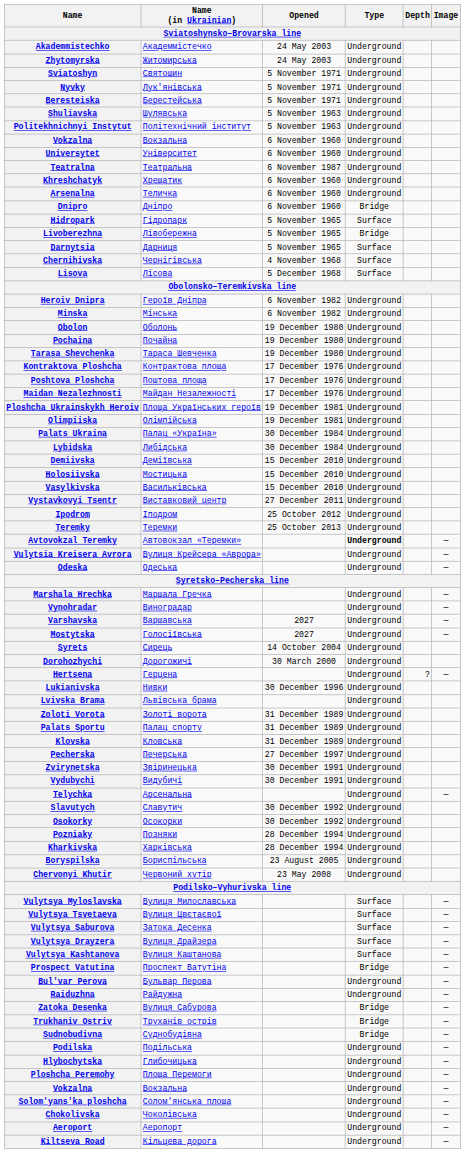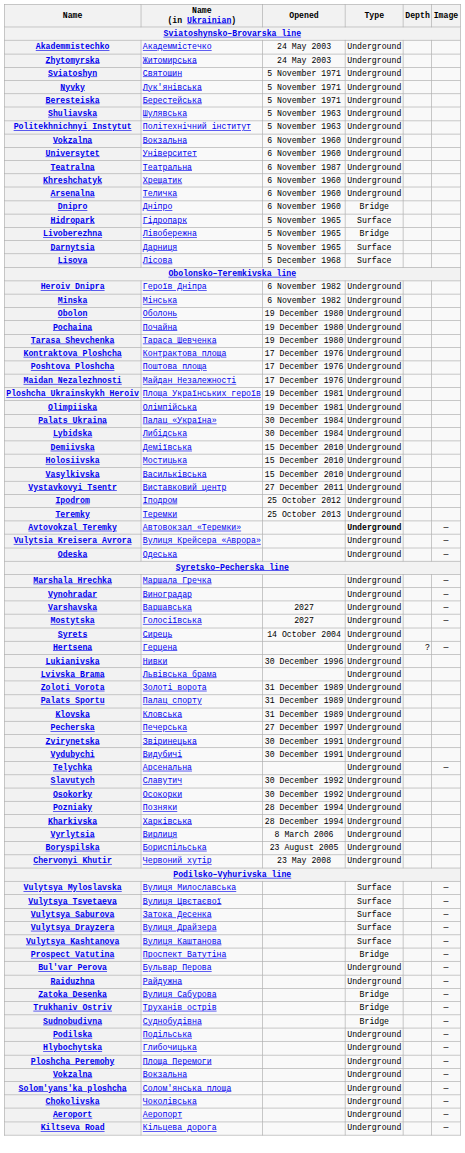 <table class="wikitable sortable" id="Table of rapid transit stations">
 <tr>
 <th scope="col">Name</th>
 <th scope="col">Name<br>(in <a href='#'>Ukrainian</a>)</th>
 <th scope="col">Opened</th>
 <th scope="col">Type</th>
 <th scope="col">Depth</th>
 <th scope="col">Image</th>
 </tr>
 <tr>
 <th colspan="6"> <a href='#'>Sviatoshynsko–Brovarska line</a></th>
 </tr>
 <tr>
 <th scope="row" align="left"><a href='#'>Akademmistechko</a></th>
 <td><a href='#'>Академмістечко</a></td>
 <td align=center>24 May 2003</td>
 <td align=center>Underground</td>
 <td align=right></td>
 <td align=center></td>
 </tr>
 <tr>
 <th scope="row" align="left"><a href='#'>Zhytomyrska</a></th>
 <td><a href='#'>Житомирська</a></td>
 <td align=center>24 May 2003</td>
 <td align=center>Underground</td>
 <td align=right></td>
 <td align=center></td>
 </tr>
 <tr>
 <th scope="row" align="left"><a href='#'>Sviatoshyn</a></th>
 <td><a href='#'>Святошин</a></td>
 <td align=center>5 November 1971</td>
 <td align=center>Underground</td>
 <td align=right></td>
 <td align=center></td>
 </tr>
 <tr>
 <th scope="row" align="left"><a href='#'>Nyvky</a></th>
 <td><a href='#'>Лук'янівська</a></td>
 <td align=center>5 November 1971</td>
 <td align=center>Underground</td>
 <td align=right></td>
 <td align=center></td>
 </tr>
 <tr>
 <th scope="row" align="left"><a href='#'>Beresteiska</a></th>
 <td><a href='#'>Берестейська</a></td>
 <td align=center>5 November 1971</td>
 <td align=center>Underground</td>
 <td align=right></td>
 <td align=center></td>
 </tr>
 <tr>
 <th scope="row" align="left"><a href='#'>Shuliavska</a></th>
 <td><a href='#'>Шулявська</a></td>
 <td align=center>5 November 1963</td>
 <td align=center>Underground</td>
 <td align=right></td>
 <td align=center></td>
 </tr>
 <tr>
 <th scope="row" align="left"><a href='#'>Politekhnichnyi Instytut</a></th>
 <td><a href='#'>Політехнічний інститут</a></td>
 <td align=center>5 November 1963</td>
 <td align=center>Underground</td>
 <td align=right></td>
 <td align=center></td>
 </tr>
 <tr>
 <th scope="row" align="left"><a href='#'>Vokzalna</a></th>
 <td><a href='#'>Вокзальна</a></td>
 <td align=center>6 November 1960</td>
 <td align=center>Underground</td>
 <td align=right></td>
 <td align=center></td>
 </tr>
 <tr>
 <th scope="row" align="left"><a href='#'>Universytet</a></th>
 <td><a href='#'>Університет</a></td>
 <td align=center>6 November 1960</td>
 <td align=center>Underground</td>
 <td align=right></td>
 <td align=center></td>
 </tr>
 <tr>
 <th scope="row" align="left"><a href='#'>Teatralna</a></th>
 <td><a href='#'>Театральна</a></td>
 <td align=center>6 November 1987</td>
 <td align=center>Underground</td>
 <td align=right></td>
 <td align=center></td>
 </tr>
 <tr>
 <th scope="row" align="left"><a href='#'>Khreshchatyk</a></th>
 <td><a href='#'>Хрещатик</a></td>
 <td align=center>6 November 1960</td>
 <td align=center>Underground</td>
 <td align=right></td>
 <td align=center></td>
 </tr>
 <tr>
 <th scope="row" align="left"><a href='#'>Arsenalna</a></th>
 <td><a href='#'>Теличка</a></td>
 <td align=center>6 November 1960</td>
 <td align=center>Underground</td>
 <td align=right></td>
 <td align=center></td>
 </tr>
 <tr>
 <th scope="row" align="left"><a href='#'>Dnipro</a></th>
 <td><a href='#'>Дніпро</a></td>
 <td align=center>6 November 1960</td>
 <td align=center>Bridge</td>
 <td align=right></td>
 <td align=center></td>
 </tr>
 <tr>
 <th scope="row" align="left"><a href='#'>Hidropark</a></th>
 <td><a href='#'>Гідропарк</a></td>
 <td align=center>5 November 1965</td>
 <td align=center>Surface</td>
 <td align=right></td>
 <td align=center></td>
 </tr>
 <tr>
 <th scope="row" align="left"><a href='#'>Livoberezhna</a></th>
 <td><a href='#'>Лівобережна</a></td>
 <td align=center>5 November 1965</td>
 <td align=center>Bridge</td>
 <td align=right></td>
 <td align=center></td>
 </tr>
 <tr>
 <th scope="row" align="left"><a href='#'>Darnytsia</a></th>
 <td><a href='#'>Дарниця</a></td>
 <td align=center>5 November 1965</td>
-<td align=center>Surface</td>
-<td align=right></td>
-<td align=center></td>
-</tr>
-<tr>
-<th scope="row" align="left"><a href='#'>Chernihivska</a></th>
-<td><a href='#'>Чернігівська</a></td>
-<td align=center>4 November 1968</td>
 <td align=center>Surface</td>
 <td align=right></td>
 <td align=center></td>
 </tr>
 <tr>
 <th scope="row" align="left"><a href='#'>Lisova</a></th>
 <td><a href='#'>Лісова</a></td>
 <td align=center>5 December 1968</td>
 <td align=center>Surface</td>
 <td align=right></td>
 <td align=center></td>
 </tr>
 <tr>
 <th colspan="6"> <a href='#'>Obolonsko–Teremkivska line</a></th>
 </tr>
 <tr>
 <th scope="row" align="left"><a href='#'>Heroiv Dnipra</a></th>
 <td><a href='#'>Героїв Дніпра</a></td>
 <td align=center>6 November 1982</td>
 <td align=center>Underground</td>
 <td align=right></td>
 <td align=center></td>
 </tr>
 <tr>
 <th scope="row" align="left"><a href='#'>Minska</a></th>
 <td><a href='#'>Мінська</a></td>
 <td align=center>6 November 1982</td>
 <td align=center>Underground</td>
 <td align=right></td>
 <td align=center></td>
 </tr>
 <tr>
 <th scope="row" align="left"><a href='#'>Obolon</a></th>
 <td><a href='#'>Оболонь</a></td>
 <td align=center>19 December 1980</td>
 <td align=center>Underground</td>
 <td align=right></td>
 <td align=center></td>
 </tr>
 <tr>
 <th scope="row" align="left"><a href='#'>Pochaina</a></th>
 <td><a href='#'>Почайна</a></td>
 <td align=center>19 December 1980</td>
 <td align=center>Underground</td>
 <td align=right></td>
 <td align=center></td>
 </tr>
 <tr>
 <th scope="row" align="left"><a href='#'>Tarasa Shevchenka</a></th>
 <td><a href='#'>Тараса Шевченка</a></td>
 <td align=center>19 December 1980</td>
 <td align=center>Underground</td>
 <td align=right></td>
 <td align=center></td>
 </tr>
 <tr>
 <th scope="row" align="left"><a href='#'>Kontraktova Ploshcha</a></th>
 <td><a href='#'>Контрактова площа</a></td>
 <td align=center>17 December 1976</td>
 <td align=center>Underground</td>
 <td align=right></td>
 <td align=center></td>
 </tr>
 <tr>
 <th scope="row" align="left"><a href='#'>Poshtova Ploshcha</a></th>
 <td><a href='#'>Поштова площа</a></td>
 <td align=center>17 December 1976</td>
 <td align=center>Underground</td>
 <td align=right></td>
 <td align=center></td>
 </tr>
 <tr>
 <th scope="row" align="left"><a href='#'>Maidan Nezalezhnosti</a></th>
 <td><a href='#'>Майдан Незалежності</a></td>
 <td align=center>17 December 1976</td>
 <td align=center>Underground</td>
 <td align=right></td>
 <td align=center></td>
 </tr>
 <tr>
 <th scope="row" align="left"><a href='#'>Ploshcha Ukrainskykh Heroiv</a></th>
 <td><a href='#'>Площа Українських героїв</a></td>
 <td align=center>19 December 1981</td>
 <td align=center>Underground</td>
 <td align=right></td>
 <td align=center></td>
 </tr>
 <tr>
 <th scope="row" align="left"><a href='#'>Olimpiiska</a></th>
 <td><a href='#'>Олімпійська</a></td>
 <td align=center>19 December 1981</td>
 <td align=center>Underground</td>
 <td align=right></td>
 <td align=center></td>
 </tr>
 <tr>
 <th scope="row" align="left"><a href='#'>Palats Ukraina</a></th>
 <td><a href='#'>Палац «Україна»</a></td>
 <td align=center>30 December 1984</td>
 <td align=center>Underground</td>
 <td align=right></td>
 <td align=center></td>
 </tr>
 <tr>
 <th scope="row" align="left"><a href='#'>Lybidska</a></th>
 <td><a href='#'>Либідська</a></td>
 <td align=center>30 December 1984</td>
 <td align=center>Underground</td>
 <td align=right></td>
 <td align=center></td>
 </tr>
 <tr>
 <th scope="row" align="left"><a href='#'>Demiivska</a></th>
 <td><a href='#'>Деміївська</a></td>
 <td align=center>15 December 2010</td>
 <td align=center>Underground</td>
 <td align=right></td>
 <td align=center></td>
 </tr>
 <tr>
 <th scope="row" align="left"><a href='#'>Holosiivska</a></th>
 <td><a href='#'>Мостицька</a></td>
 <td align=center>15 December 2010</td>
 <td align=center>Underground</td>
 <td align=right></td>
 <td align=center></td>
 </tr>
 <tr>
 <th scope="row" align="left"><a href='#'>Vasylkivska</a></th>
 <td><a href='#'>Васильківська</a></td>
 <td align=center>15 December 2010</td>
 <td align=center>Underground</td>
 <td align=right></td>
 <td align=center></td>
 </tr>
 <tr>
 <th scope="row" align="left"><a href='#'>Vystavkovyi Tsentr</a></th>
 <td><a href='#'>Виставковий центр</a></td>
 <td align=center>27 December 2011</td>
 <td align=center>Underground</td>
 <td align=right></td>
 <td align=center></td>
 </tr>
 <tr>
 <th scope="row" align="left"><a href='#'>Ipodrom</a></th>
 <td><a href='#'>Іподром</a></td>
 <td align=center>25 October 2012</td>
 <td align=center>Underground</td>
 <td align=right></td>
 <td align=center></td>
 </tr>
 <tr>
 <th scope="row" align="left"><a href='#'>Teremky</a></th>
 <td><a href='#'>Теремки</a></td>
 <td align=center>25 October 2013</td>
 <td align=center>Underground</td>
 <td align=right></td>
 <td align=center></td>
 </tr>
 <tr>
 <th scope="row" align="left"><a href='#'>Avtovokzal Teremky</a></th>
 <td><a href='#'>Автовокзал «Теремки»</a></td>
 <td align=center></td>
 <td align=center><strong>Underground</strong></td>
 <td align=right></td>
 <td align=center>—</td>
 </tr>
 <tr>
 <th scope="row" align="left"><a href='#'>Vulytsia Kreisera Avrora</a></th>
 <td><a href='#'>Вулиця Крейсера «Аврора»</a></td>
 <td align=center></td>
 <td align=center>Underground</td>
 <td align=right></td>
 <td align=center>—</td>
 </tr>
 <tr>
 <th scope="row" align="left"><a href='#'>Odeska</a></th>
 <td><a href='#'>Одеська</a></td>
 <td align=center></td>
 <td align=center>Underground</td>
 <td align=right></td>
 <td align=center>—</td>
 </tr>
 <tr>
 <th colspan="6"> <a href='#'>Syretsko–Pecherska line</a></th>
 </tr>
 <tr>
 <th scope="row" align="left"><a href='#'>Marshala Hrechka</a></th>
 <td><a href='#'>Маршала Гречка</a></td>
 <td align=center></td>
 <td align=center>Underground</td>
 <td align=right></td>
 <td align=center>—</td>
 </tr>
 <tr>
 <th scope="row" align="left"><a href='#'>Vynohradar</a></th>
 <td><a href='#'>Виноградар</a></td>
 <td align=center></td>
 <td align=center>Underground</td>
 <td align=center></td>
 <td align=center>—</td>
 </tr>
 <tr>
 <th scope="row" align="left"><a href='#'>Varshavska</a></th>
 <td><a href='#'>Варшавська</a></td>
 <td align=center>2027</td>
 <td align=center>Underground</td>
 <td align=right></td>
 <td align=center>—</td>
 </tr>
 <tr>
 <th scope="row" align="left"><a href='#'>Mostytska</a></th>
 <td><a href='#'>Голосіївська</a></td>
 <td align=center>2027</td>
 <td align=center>Underground</td>
 <td align=right></td>
 <td align=center>—</td>
 </tr>
 <tr>
 <th scope="row" align="left"><a href='#'>Syrets</a></th>
 <td><a href='#'>Сирець</a></td>
 <td align=center>14 October 2004</td>
 <td align=center>Underground</td>
 <td align=right></td>
 <td align=center></td>
 </tr>
 <tr>
-<th scope="row" align="left"><a href='#'>Dorohozhychi</a></th>
-<td><a href='#'>Дорогожичі</a></td>
-<td align=center>30 March 2000</td>
-<td align=center>Underground</td>
-<td align=right></td>
-<td align=center></td>
-</tr>
-<tr>
 <th scope="row" align="left"><a href='#'>Hertsena</a></th>
 <td><a href='#'>Герцена</a></td>
 <td align=center></td>
 <td align=center>Underground</td>
 <td align=right>?</td>
 <td align=center>—</td>
 </tr>
 <tr>
 <th scope="row" align="left"><a href='#'>Lukianivska</a></th>
 <td><a href='#'>Нивки</a></td>
 <td align=center>30 December 1996</td>
 <td align=center>Underground</td>
 <td align=right></td>
 <td align=center></td>
 </tr>
 <tr>
 <th scope="row" align="left"><a href='#'>Lvivska Brama</a></th>
 <td><a href='#'>Львівська брама</a></td>
 <td align=center></td>
 <td align=center>Underground</td>
 <td align=right></td>
 <td align=center></td>
 </tr>
 <tr>
 <th scope="row" align="left"><a href='#'>Zoloti Vorota</a></th>
 <td><a href='#'>Золоті ворота</a></td>
 <td align=center>31 December 1989</td>
 <td align=center>Underground</td>
 <td align=right></td>
 <td align=center></td>
 </tr>
 <tr>
 <th scope="row" align="left"><a href='#'>Palats Sportu</a></th>
 <td><a href='#'>Палац спорту</a></td>
 <td align=center>31 December 1989</td>
 <td align=center>Underground</td>
 <td align=right></td>
 <td align=center></td>
 </tr>
 <tr>
 <th scope="row" align="left"><a href='#'>Klovska</a></th>
 <td><a href='#'>Кловська</a></td>
 <td align=center>31 December 1989</td>
 <td align=center>Underground</td>
 <td align=right></td>
 <td align=center></td>
 </tr>
 <tr>
 <th scope="row" align="left"><a href='#'>Pecherska</a></th>
 <td><a href='#'>Печерська</a></td>
 <td align=center>27 December 1997</td>
 <td align=center>Underground</td>
 <td align=right></td>
 <td align=center></td>
 </tr>
 <tr>
 <th scope="row" align="left"><a href='#'>Zvirynetska</a></th>
 <td><a href='#'>Звіринецька</a></td>
 <td align=center>30 December 1991</td>
 <td align=center>Underground</td>
 <td align=right></td>
 <td align=center></td>
 </tr>
 <tr>
 <th scope="row" align="left"><a href='#'>Vydubychi</a></th>
 <td><a href='#'>Видубичі</a></td>
 <td align=center>30 December 1991</td>
 <td align=center>Underground</td>
 <td align=right></td>
 <td align=center></td>
 </tr>
 <tr>
 <th scope="row" align="left"><a href='#'>Telychka</a></th>
 <td><a href='#'>Арсенальна</a></td>
 <td align=center></td>
 <td align=center>Underground</td>
 <td align=center></td>
 <td align=center>—</td>
 </tr>
 <tr>
 <th scope="row" align="left"><a href='#'>Slavutych</a></th>
 <td><a href='#'>Славутич</a></td>
 <td align=center>30 December 1992</td>
 <td align=center>Underground</td>
 <td align=right></td>
 <td align=center></td>
 </tr>
 <tr>
 <th scope="row" align="left"><a href='#'>Osokorky</a></th>
 <td><a href='#'>Осокорки</a></td>
 <td align=center>30 December 1992</td>
 <td align=center>Underground</td>
 <td align=right></td>
 <td align=center></td>
 </tr>
 <tr>
 <th scope="row" align="left"><a href='#'>Pozniaky</a></th>
 <td><a href='#'>Позняки</a></td>
 <td align=center>28 December 1994</td>
 <td align=center>Underground</td>
 <td align=right></td>
 <td align=center></td>
 </tr>
 <tr>
 <th scope="row" align="left"><a href='#'>Kharkivska</a></th>
 <td><a href='#'>Харківська</a></td>
 <td align=center>28 December 1994</td>
+<td align=center>Underground</td>
+<td align=right></td>
+<td align=center></td>
+</tr>
+<tr>
+<th scope="row" align="left"><a href='#'>Vyrlytsia</a></th>
+<td><a href='#'>Вирлиця</a></td>
+<td align=center>8 March 2006</td>
 <td align=center>Underground</td>
 <td align=right></td>
 <td align=center></td>
 </tr>
 <tr>
 <th scope="row" align="left"><a href='#'>Boryspilska</a></th>
 <td><a href='#'>Бориспільська</a></td>
 <td align=center>23 August 2005</td>
 <td align=center>Underground</td>
 <td align=right></td>
 <td align=center></td>
 </tr>
 <tr>
 <th scope="row" align="left"><a href='#'>Chervonyi Khutir</a></th>
 <td><a href='#'>Червоний хутір</a></td>
 <td align=center>23 May 2008</td>
 <td align=center>Underground</td>
 <td align=right></td>
 <td align=center></td>
 </tr>
 <tr>
 <th colspan="6"> <a href='#'>Podilsko–Vyhurivska line</a></th>
 </tr>
 <tr>
 <th scope="row" align="left"><a href='#'>Vulytsya Myloslavska</a></th>
 <td><a href='#'>Вулиця Милославська</a></td>
 <td align=center></td>
 <td align=center>Surface</td>
 <td align=center></td>
 <td align=center>—</td>
 </tr>
 <tr>
 <th scope="row" align="left"><a href='#'>Vulytsya Tsvetaeva</a></th>
 <td><a href='#'>Вулиця Цвєтаєвої</a></td>
 <td align=center></td>
 <td align=center>Surface</td>
 <td align=center></td>
 <td align=center>—</td>
 </tr>
 <tr>
 <th scope="row" align="left"><a href='#'>Vulytsya Saburova</a></th>
 <td><a href='#'>Затока Десенка</a></td>
 <td align=center></td>
 <td align=center>Surface</td>
 <td align=center></td>
 <td align=center>—</td>
 </tr>
 <tr>
 <th scope="row" align="left"><a href='#'>Vulytsya Drayzera</a></th>
 <td><a href='#'>Вулиця Драйзера</a></td>
 <td align=center></td>
 <td align=center>Surface</td>
 <td align=center></td>
 <td align=center>—</td>
 </tr>
 <tr>
 <th scope="row" align="left"><a href='#'>Vulytsya Kashtanova</a></th>
 <td><a href='#'>Вулиця Каштанова</a></td>
 <td align=center></td>
 <td align=center>Surface</td>
 <td align=center></td>
 <td align=center>—</td>
 </tr>
 <tr>
 <th scope="row" align="left"><a href='#'>Prospect Vatutina</a></th>
 <td><a href='#'>Проспект Ватутіна</a></td>
 <td align=center></td>
 <td align=center>Bridge</td>
 <td align=center></td>
 <td align=center>—</td>
 </tr>
 <tr>
 <th scope="row" align="left"><a href='#'>Bul'var Perova</a></th>
 <td><a href='#'>Бульвар Перова</a></td>
 <td align=center></td>
 <td align=center>Underground</td>
 <td align=center></td>
 <td align=center>—</td>
 </tr>
 <tr>
 <th scope="row" align="left"><a href='#'>Raiduzhna</a></th>
 <td><a href='#'>Райдужна</a></td>
 <td align=center></td>
 <td align=center>Underground</td>
 <td align=center></td>
 <td align=center>—</td>
 </tr>
 <tr>
 <th scope="row" align="left"><a href='#'>Zatoka Desenka</a></th>
 <td><a href='#'>Вулиця Сабурова</a></td>
 <td align=center></td>
 <td align=center>Bridge</td>
 <td align=center></td>
 <td align=center>—</td>
 </tr>
 <tr>
 <th scope="row" align="left"><a href='#'>Trukhaniv Ostriv</a></th>
 <td><a href='#'>Труханів острів</a></td>
 <td align=center></td>
 <td align=center>Bridge</td>
 <td align=center></td>
 <td align=center>—</td>
 </tr>
 <tr>
 <th scope="row" align="left"><a href='#'>Sudnobudivna</a></th>
 <td><a href='#'>Суднобудівна</a></td>
 <td align=center></td>
 <td align=center>Bridge</td>
 <td align=center></td>
 <td align=center>—</td>
 </tr>
 <tr>
 <th scope="row" align="left"><a href='#'>Podilska</a></th>
 <td><a href='#'>Подільська</a></td>
 <td align=center></td>
 <td align=center>Underground</td>
 <td align=center></td>
 <td align=center>—</td>
 </tr>
 <tr>
 <th scope="row" align="left"><a href='#'>Hlybochytska</a></th>
 <td><a href='#'>Глибочицька</a></td>
 <td align=center></td>
 <td align=center>Underground</td>
 <td align=center></td>
 <td align=center>—</td>
 </tr>
 <tr>
 <th scope="row" align="left"><a href='#'>Ploshcha Peremohy</a></th>
 <td><a href='#'>Площа Перемоги</a></td>
 <td align=center></td>
 <td align=center>Underground</td>
 <td align=center></td>
 <td align=center>—</td>
 </tr>
 <tr>
 <th scope="row" align="left"><a href='#'>Vokzalna</a></th>
 <td><a href='#'>Вокзальна</a></td>
 <td align=center></td>
 <td align=center>Underground</td>
 <td align=center></td>
 <td align=center>—</td>
 </tr>
 <tr>
 <th scope="row" align="left"><a href='#'>Solom'yansʹka ploshcha</a></th>
 <td><a href='#'>Солом'янська площа</a></td>
 <td align=center></td>
 <td align=center>Underground</td>
 <td align=center></td>
 <td align=center>—</td>
 </tr>
 <tr>
 <th scope="row" align="left"><a href='#'>Chokolivska</a></th>
 <td><a href='#'>Чоколівська</a></td>
 <td align=center></td>
 <td align=center>Underground</td>
 <td align=center></td>
 <td align=center>—</td>
 </tr>
 <tr>
 <th scope="row" align="left"><a href='#'>Aeroport</a></th>
 <td><a href='#'>Аеропорт</a></td>
 <td align=center></td>
 <td align=center>Underground</td>
 <td align=center></td>
 <td align=center>—</td>
 </tr>
 <tr>
 <th scope="row" align="left"><a href='#'>Kiltseva Road</a></th>
 <td><a href='#'>Кільцева дорога</a></td>
 <td align=center></td>
 <td align=center>Underground</td>
 <td align=center></td>
 <td align=center>—</td>
 </tr>
 </table>
